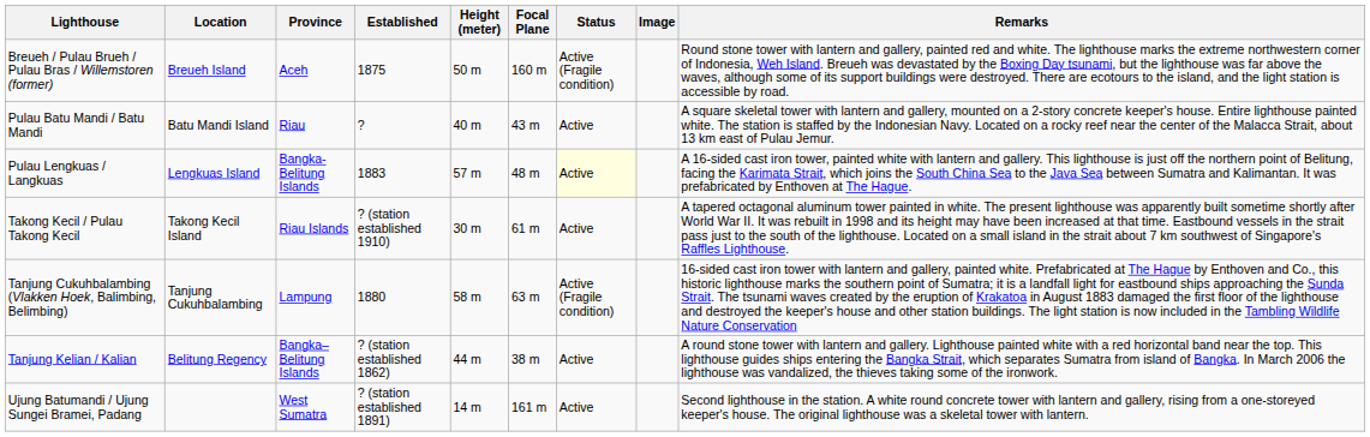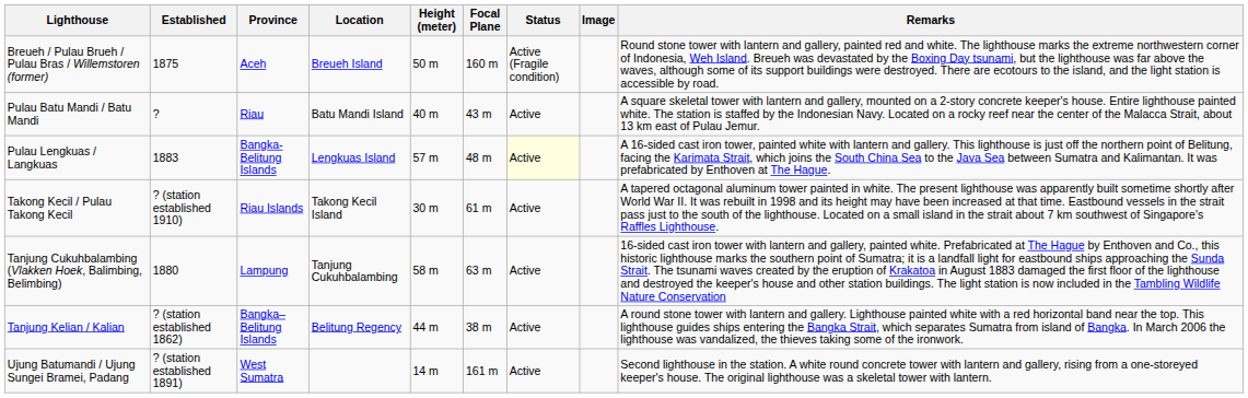 <table class="sortable wikitable vatop" style="width:98%; font-size:90%;">
 <tr>
 <th>Lighthouse</th>
+<th>Established</th>
+<th>Province</th>
 <th>Location</th>
-<th>Province</th>
-<th>Established</th>
 <th>Height (meter)</th>
 <th>Focal Plane</th>
 <th>Status</th>
 <th class="unsortable">Image</th>
 <th class="unsortable">Remarks</th>
 </tr>
 <tr>
 <td>Breueh / Pulau Brueh / Pulau Bras / <em>Willemstoren (former)</em></td>
+<td>1875</td>
+<td><a href='#'>Aceh</a></td>
 <td><a href='#'>Breueh Island</a></td>
-<td><a href='#'>Aceh</a></td>
-<td>1875</td>
 <td>50 m</td>
 <td>160 m</td>
 <td>Active (Fragile condition)</td>
 <td></td>
 <td>Round stone tower with lantern and gallery, painted red and white. The lighthouse marks the extreme northwestern corner of Indonesia, <a href='#'>Weh Island</a>. Breueh was devastated by the <a href='#'>Boxing Day tsunami</a>, but the lighthouse was far above the waves, although some of its support buildings were destroyed. There are ecotours to the island, and the light station is accessible by road.</td>
 </tr>
 <tr>
 <td>Pulau Batu Mandi / Batu Mandi</td>
+<td>?</td>
+<td><a href='#'>Riau</a></td>
 <td>Batu Mandi Island</td>
-<td><a href='#'>Riau</a></td>
-<td>?</td>
 <td>40 m</td>
 <td>43 m</td>
 <td>Active</td>
 <td></td>
 <td>A square skeletal tower with lantern and gallery, mounted on a 2-story concrete keeper's house. Entire lighthouse painted white. The station is staffed by the Indonesian Navy. Located on a rocky reef near the center of the Malacca Strait, about 13 km east of Pulau Jemur.</td>
 </tr>
 <tr>
 <td>Pulau Lengkuas / Langkuas</td>
+<td>1883</td>
+<td><a href='#'>Bangka-Belitung Islands</a></td>
 <td><a href='#'>Lengkuas Island</a></td>
-<td><a href='#'>Bangka-Belitung Islands</a></td>
-<td>1883</td>
 <td>57 m</td>
 <td>48 m</td>
 <td style="background: lightyellow;">Active</td>
 <td></td>
 <td>A 16-sided cast iron tower, painted white with lantern and gallery. This lighthouse is just off the northern point of Belitung, facing the <a href='#'>Karimata Strait</a>, which joins the <a href='#'>South China Sea</a> to the <a href='#'>Java Sea</a> between Sumatra and Kalimantan. It was prefabricated by Enthoven at <a href='#'>The Hague</a>.</td>
 </tr>
 <tr>
 <td>Takong Kecil / Pulau Takong Kecil</td>
+<td>? (station established 1910)</td>
+<td><a href='#'>Riau Islands</a></td>
 <td>Takong Kecil Island</td>
-<td><a href='#'>Riau Islands</a></td>
-<td>? (station established 1910)</td>
 <td>30 m</td>
 <td>61 m</td>
 <td>Active</td>
 <td></td>
 <td>A tapered octagonal aluminum tower painted in white. The present lighthouse was apparently built sometime shortly after World War II. It was rebuilt in 1998 and its height may have been increased at that time. Eastbound vessels in the strait pass just to the south of the lighthouse. Located on a small island in the strait about 7 km southwest of Singapore's <a href='#'>Raffles Lighthouse</a>.</td>
 </tr>
 <tr>
 <td>Tanjung Cukuhbalambing (<em>Vlakken Hoek</em>, Balimbing, Belimbing)</td>
+<td>1880</td>
+<td><a href='#'>Lampung</a></td>
 <td>Tanjung Cukuhbalambing</td>
-<td><a href='#'>Lampung</a></td>
-<td>1880</td>
 <td>58 m</td>
 <td>63 m</td>
-<td>Active (Fragile condition)</td>
+<td>Active</td>
 <td></td>
 <td>16-sided cast iron tower with lantern and gallery, painted white. Prefabricated at <a href='#'>The Hague</a> by Enthoven and Co., this historic lighthouse marks the southern point of Sumatra; it is a landfall light for eastbound ships approaching the <a href='#'>Sunda Strait</a>. The tsunami waves created by the eruption of <a href='#'>Krakatoa</a> in August 1883 damaged the first floor of the lighthouse and destroyed the keeper's house and other station buildings. The light station is now included in the <a href='#'>Tambling Wildlife Nature Conservation</a></td>
 </tr>
 <tr>
 <td><a href='#'>Tanjung Kelian / Kalian</a></td>
+<td>? (station established 1862)</td>
+<td><a href='#'>Bangka–Belitung Islands</a></td>
 <td><a href='#'>Belitung Regency</a></td>
-<td><a href='#'>Bangka–Belitung Islands</a></td>
-<td>? (station established 1862)</td>
 <td>44 m</td>
 <td>38 m</td>
 <td>Active</td>
 <td></td>
 <td>A round stone tower with lantern and gallery. Lighthouse painted white with a red horizontal band near the top. This lighthouse guides ships entering the <a href='#'>Bangka Strait</a>, which separates Sumatra from island of <a href='#'>Bangka</a>. In March 2006 the lighthouse was vandalized, the thieves taking some of the ironwork.</td>
 </tr>
 <tr>
 <td>Ujung Batumandi / Ujung Sungei Bramei, Padang</td>
+<td>? (station established 1891)</td>
+<td><a href='#'>West Sumatra</a></td>
 <td></td>
-<td><a href='#'>West Sumatra</a></td>
-<td>? (station established 1891)</td>
 <td>14 m</td>
 <td>161 m</td>
 <td>Active</td>
 <td></td>
 <td>Second lighthouse in the station. A white round concrete tower with lantern and gallery, rising from a one-storeyed keeper's house. The original lighthouse was a skeletal tower with lantern.</td>
 </tr>
 </table>
